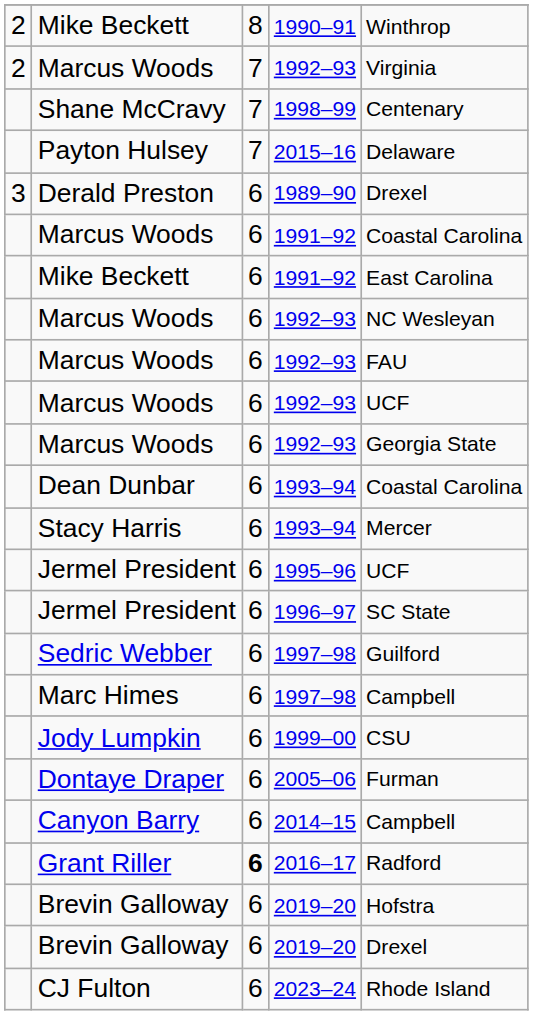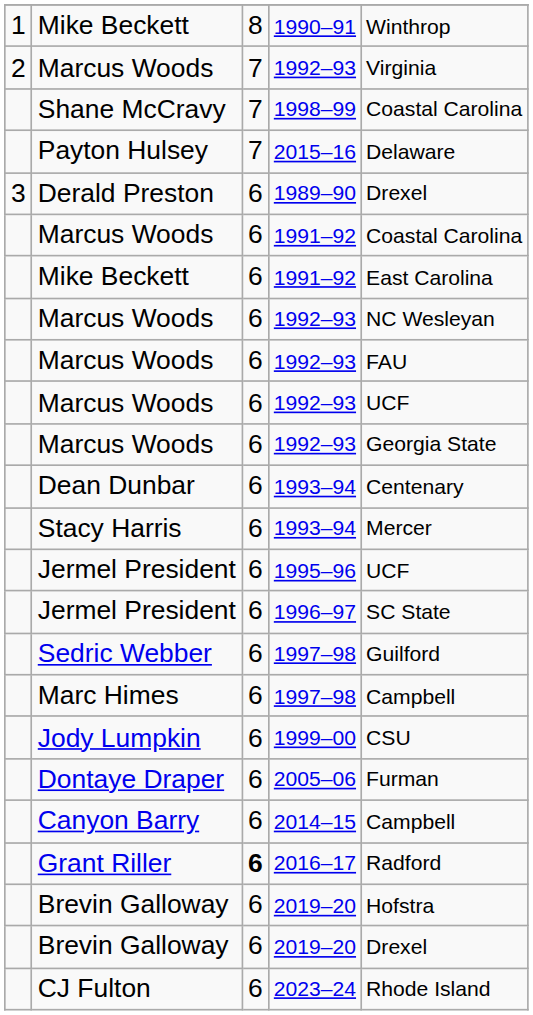 <table class="wikitable">
 <tr>
 </tr>
 <tr>
-<td>2</td>
+<td>1</td>
 <td>Mike Beckett</td>
 <td>8</td>
 <td style="font-size:80%;"><a href='#'>1990–91</a></td>
 <td style="font-size:80%;">Winthrop</td>
 </tr>
 <tr>
 <td>2</td>
 <td>Marcus Woods</td>
 <td>7</td>
 <td style="font-size:80%;"><a href='#'>1992–93</a></td>
 <td style="font-size:80%;">Virginia</td>
 </tr>
 <tr>
 <td></td>
 <td>Shane McCravy</td>
 <td>7</td>
 <td style="font-size:80%;"><a href='#'>1998–99</a></td>
-<td style="font-size:80%;">Centenary</td>
+<td style="font-size:80%;">Coastal Carolina</td>
 </tr>
 <tr>
 <td></td>
 <td>Payton Hulsey</td>
 <td>7</td>
 <td style="font-size:80%;"><a href='#'>2015–16</a></td>
 <td style="font-size:80%;">Delaware</td>
 </tr>
 <tr>
 <td>3</td>
 <td>Derald Preston</td>
 <td>6</td>
 <td style="font-size:80%;"><a href='#'>1989–90</a></td>
 <td style="font-size:80%;">Drexel</td>
 </tr>
 <tr>
 <td></td>
 <td>Marcus Woods</td>
 <td>6</td>
 <td style="font-size:80%;"><a href='#'>1991–92</a></td>
 <td style="font-size:80%;">Coastal Carolina</td>
 </tr>
 <tr>
 <td></td>
 <td>Mike Beckett</td>
 <td>6</td>
 <td style="font-size:80%;"><a href='#'>1991–92</a></td>
 <td style="font-size:80%;">East Carolina</td>
 </tr>
 <tr>
 <td></td>
 <td>Marcus Woods</td>
 <td>6</td>
 <td style="font-size:80%;"><a href='#'>1992–93</a></td>
 <td style="font-size:80%;">NC Wesleyan</td>
 </tr>
 <tr>
 <td></td>
 <td>Marcus Woods</td>
 <td>6</td>
 <td style="font-size:80%;"><a href='#'>1992–93</a></td>
 <td style="font-size:80%;">FAU</td>
 </tr>
 <tr>
 <td></td>
 <td>Marcus Woods</td>
 <td>6</td>
 <td style="font-size:80%;"><a href='#'>1992–93</a></td>
 <td style="font-size:80%;">UCF</td>
 </tr>
 <tr>
 <td></td>
 <td>Marcus Woods</td>
 <td>6</td>
 <td style="font-size:80%;"><a href='#'>1992–93</a></td>
 <td style="font-size:80%;">Georgia State</td>
 </tr>
 <tr>
 <td></td>
 <td>Dean Dunbar</td>
 <td>6</td>
 <td style="font-size:80%;"><a href='#'>1993–94</a></td>
-<td style="font-size:80%;">Coastal Carolina</td>
+<td style="font-size:80%;">Centenary</td>
 </tr>
 <tr>
 <td></td>
 <td>Stacy Harris</td>
 <td>6</td>
 <td style="font-size:80%;"><a href='#'>1993–94</a></td>
 <td style="font-size:80%;">Mercer</td>
 </tr>
 <tr>
 <td></td>
 <td>Jermel President</td>
 <td>6</td>
 <td style="font-size:80%;"><a href='#'>1995–96</a></td>
 <td style="font-size:80%;">UCF</td>
 </tr>
 <tr>
 <td></td>
 <td>Jermel President</td>
 <td>6</td>
 <td style="font-size:80%;"><a href='#'>1996–97</a></td>
 <td style="font-size:80%;">SC State</td>
 </tr>
 <tr>
 <td></td>
 <td><a href='#'>Sedric Webber</a></td>
 <td>6</td>
 <td style="font-size:80%;"><a href='#'>1997–98</a></td>
 <td style="font-size:80%;">Guilford</td>
 </tr>
 <tr>
 <td></td>
 <td>Marc Himes</td>
 <td>6</td>
 <td style="font-size:80%;"><a href='#'>1997–98</a></td>
 <td style="font-size:80%;">Campbell</td>
 </tr>
 <tr>
 <td></td>
 <td><a href='#'>Jody Lumpkin</a></td>
 <td>6</td>
 <td style="font-size:80%;"><a href='#'>1999–00</a></td>
 <td style="font-size:80%;">CSU</td>
 </tr>
 <tr>
 <td></td>
 <td><a href='#'>Dontaye Draper</a></td>
 <td>6</td>
 <td style="font-size:80%;"><a href='#'>2005–06</a></td>
 <td style="font-size:80%;">Furman</td>
 </tr>
 <tr>
 <td></td>
 <td><a href='#'>Canyon Barry</a></td>
 <td>6</td>
 <td style="font-size:80%;"><a href='#'>2014–15</a></td>
 <td style="font-size:80%;">Campbell</td>
 </tr>
 <tr>
 <td></td>
 <td><a href='#'>Grant Riller</a></td>
 <td><strong>6</strong></td>
 <td style="font-size:80%;"><a href='#'>2016–17</a></td>
 <td style="font-size:80%;">Radford</td>
 </tr>
 <tr>
 <td></td>
 <td>Brevin Galloway</td>
 <td>6</td>
 <td style="font-size:80%;"><a href='#'>2019–20</a></td>
 <td style="font-size:80%;">Hofstra</td>
 </tr>
 <tr>
 <td></td>
 <td>Brevin Galloway</td>
 <td>6</td>
 <td style="font-size:80%;"><a href='#'>2019–20</a></td>
 <td style="font-size:80%;">Drexel</td>
 </tr>
 <tr>
 <td></td>
 <td>CJ Fulton</td>
 <td>6</td>
 <td style="font-size:80%;"><a href='#'>2023–24</a></td>
 <td style="font-size:80%;">Rhode Island</td>
 </tr>
 </table>
